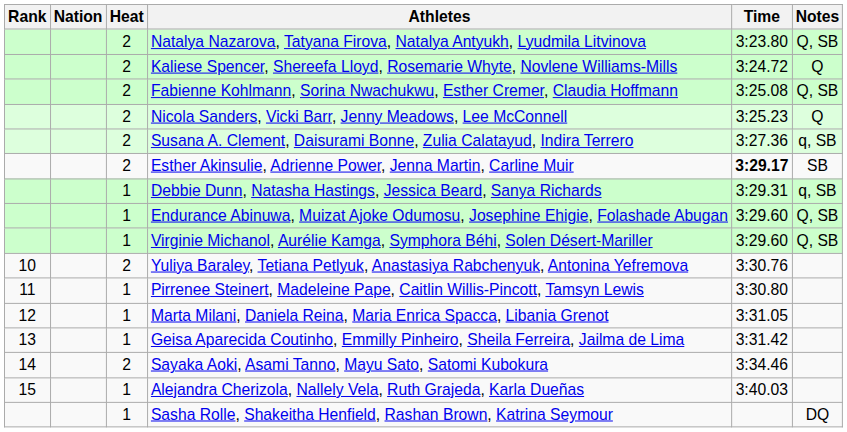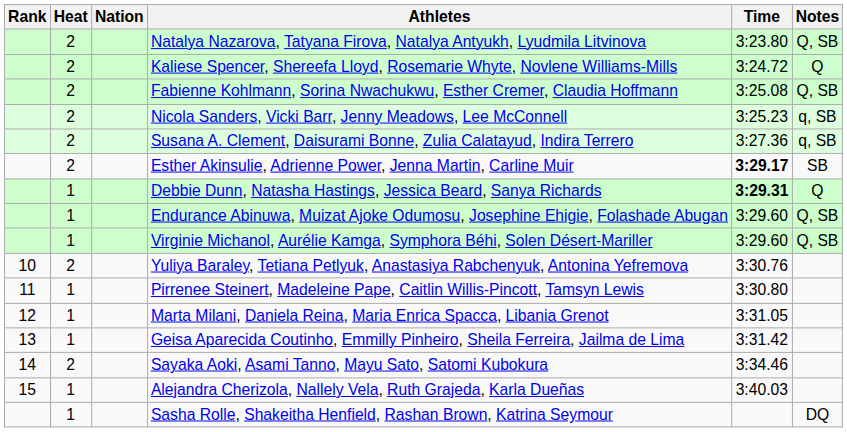 <table class="wikitable sortable" style="text-align:center">
 <tr>
 <th>Rank</th>
+<th>Heat</th>
 <th>Nation</th>
-<th>Heat</th>
 <th>Athletes</th>
 <th>Time</th>
 <th>Notes</th>
 </tr>
 <tr bgcolor=ccffcc>
 <td></td>
+<td>2</td>
 <td align=left></td>
-<td>2</td>
 <td align=left><a href='#'>Natalya Nazarova</a>, <a href='#'>Tatyana Firova</a>, <a href='#'>Natalya Antyukh</a>, <a href='#'>Lyudmila Litvinova</a></td>
 <td>3:23.80</td>
 <td>Q, SB</td>
 </tr>
 <tr bgcolor=ccffcc>
 <td></td>
+<td>2</td>
 <td align=left></td>
-<td>2</td>
 <td align=left><a href='#'>Kaliese Spencer</a>, <a href='#'>Shereefa Lloyd</a>, <a href='#'>Rosemarie Whyte</a>, <a href='#'>Novlene Williams-Mills</a></td>
 <td>3:24.72</td>
 <td>Q</td>
 </tr>
 <tr bgcolor=ccffcc>
 <td></td>
+<td>2</td>
 <td align=left></td>
-<td>2</td>
 <td align=left><a href='#'>Fabienne Kohlmann</a>, <a href='#'>Sorina Nwachukwu</a>, <a href='#'>Esther Cremer</a>, <a href='#'>Claudia Hoffmann</a></td>
 <td>3:25.08</td>
 <td>Q, SB</td>
 </tr>
 <tr bgcolor=ddffdd>
 <td></td>
+<td>2</td>
 <td align=left></td>
-<td>2</td>
 <td align=left><a href='#'>Nicola Sanders</a>, <a href='#'>Vicki Barr</a>, <a href='#'>Jenny Meadows</a>, <a href='#'>Lee McConnell</a></td>
 <td>3:25.23</td>
-<td>Q</td>
+<td>q, SB</td>
 </tr>
 <tr bgcolor=ddffdd>
 <td></td>
+<td>2</td>
 <td align=left></td>
-<td>2</td>
 <td align=left><a href='#'>Susana A. Clement</a>, <a href='#'>Daisurami Bonne</a>, <a href='#'>Zulia Calatayud</a>, <a href='#'>Indira Terrero</a></td>
 <td>3:27.36</td>
 <td>q, SB</td>
 </tr>
 <tr>
 <td></td>
+<td>2</td>
 <td align=left></td>
-<td>2</td>
 <td align=left><a href='#'>Esther Akinsulie</a>, <a href='#'>Adrienne Power</a>, <a href='#'>Jenna Martin</a>, <a href='#'>Carline Muir</a></td>
 <td><strong>3:29.17</strong></td>
 <td>SB</td>
 </tr>
 <tr bgcolor=ccffcc>
 <td></td>
+<td>1</td>
 <td align=left></td>
-<td>1</td>
 <td align=left><a href='#'>Debbie Dunn</a>, <a href='#'>Natasha Hastings</a>, <a href='#'>Jessica Beard</a>, <a href='#'>Sanya Richards</a></td>
-<td>3:29.31</td>
-<td>q, SB</td>
+<td><strong>3:29.31</strong></td>
+<td>Q</td>
 </tr>
 <tr bgcolor=ccffcc>
 <td></td>
+<td>1</td>
 <td align=left></td>
-<td>1</td>
 <td align=left><a href='#'>Endurance Abinuwa</a>, <a href='#'>Muizat Ajoke Odumosu</a>, <a href='#'>Josephine Ehigie</a>, <a href='#'>Folashade Abugan</a></td>
 <td>3:29.60</td>
 <td>Q, SB</td>
 </tr>
 <tr bgcolor=ccffcc>
 <td></td>
+<td>1</td>
 <td align=left></td>
-<td>1</td>
 <td align=left><a href='#'>Virginie Michanol</a>, <a href='#'>Aurélie Kamga</a>, <a href='#'>Symphora Béhi</a>, <a href='#'>Solen Désert-Mariller</a></td>
 <td>3:29.60</td>
 <td>Q, SB</td>
 </tr>
 <tr>
 <td>10</td>
+<td>2</td>
 <td align=left></td>
-<td>2</td>
 <td align=left><a href='#'>Yuliya Baraley</a>, <a href='#'>Tetiana Petlyuk</a>, <a href='#'>Anastasiya Rabchenyuk</a>, <a href='#'>Antonina Yefremova</a></td>
 <td>3:30.76</td>
 <td></td>
 </tr>
 <tr>
 <td>11</td>
+<td>1</td>
 <td align=left></td>
-<td>1</td>
 <td align=left><a href='#'>Pirrenee Steinert</a>, <a href='#'>Madeleine Pape</a>, <a href='#'>Caitlin Willis-Pincott</a>, <a href='#'>Tamsyn Lewis</a></td>
 <td>3:30.80</td>
 <td></td>
 </tr>
 <tr>
 <td>12</td>
+<td>1</td>
 <td align=left></td>
-<td>1</td>
 <td align=left><a href='#'>Marta Milani</a>, <a href='#'>Daniela Reina</a>, <a href='#'>Maria Enrica Spacca</a>, <a href='#'>Libania Grenot</a></td>
 <td>3:31.05</td>
 <td></td>
 </tr>
 <tr>
 <td>13</td>
+<td>1</td>
 <td align=left></td>
-<td>1</td>
 <td align=left><a href='#'>Geisa Aparecida Coutinho</a>, <a href='#'>Emmilly Pinheiro</a>, <a href='#'>Sheila Ferreira</a>, <a href='#'>Jailma de Lima</a></td>
 <td>3:31.42</td>
 <td></td>
 </tr>
 <tr>
 <td>14</td>
+<td>2</td>
 <td align=left></td>
-<td>2</td>
 <td align=left><a href='#'>Sayaka Aoki</a>, <a href='#'>Asami Tanno</a>, <a href='#'>Mayu Sato</a>, <a href='#'>Satomi Kubokura</a></td>
 <td>3:34.46</td>
 <td></td>
 </tr>
 <tr>
 <td>15</td>
+<td>1</td>
 <td align=left></td>
-<td>1</td>
 <td align=left><a href='#'>Alejandra Cherizola</a>, <a href='#'>Nallely Vela</a>, <a href='#'>Ruth Grajeda</a>, <a href='#'>Karla Dueñas</a></td>
 <td>3:40.03</td>
 <td></td>
 </tr>
 <tr>
 <td></td>
+<td>1</td>
 <td align=left></td>
-<td>1</td>
 <td align=left><a href='#'>Sasha Rolle</a>, <a href='#'>Shakeitha Henfield</a>, <a href='#'>Rashan Brown</a>, <a href='#'>Katrina Seymour</a></td>
 <td></td>
 <td>DQ</td>
 </tr>
 </table>
